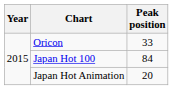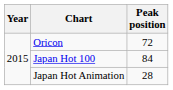 <table class="wikitable">
 <tr>
 <th>Year</th>
 <th>Chart</th>
 <th>Peak<br>position</th>
 </tr>
 <tr>
 <td rowspan="3">2015</td>
 <td><a href='#'>Oricon</a></td>
-<td style="text-align:center">33</td>
+<td style="text-align:center">72</td>
 </tr>
 <tr>
 <td><a href='#'>Japan Hot 100</a></td>
 <td style="text-align:center">84</td>
 </tr>
 <tr>
 <td>Japan Hot Animation </td>
-<td style="text-align:center">20</td>
+<td style="text-align:center">28</td>
 </tr>
 </table>
